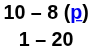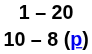 <table style="text-align:center">
 <tr>
 <th width=200></th>
 <th width=100></th>
 <th width=200></th>
 </tr>
 <tr>
 <td align=right></td>
-<td><strong>10 – 8 (<a href='#'>p</a>)</strong></td>
+<td><strong>1 – 20</strong></td>
 <td align=left></td>
 </tr>
 <tr>
 <td align=right></td>
-<td><strong>1 – 20</strong></td>
+<td><strong>10 – 8 (<a href='#'>p</a>)</strong></td>
 <td align=left></td>
 </tr>
 </table>
